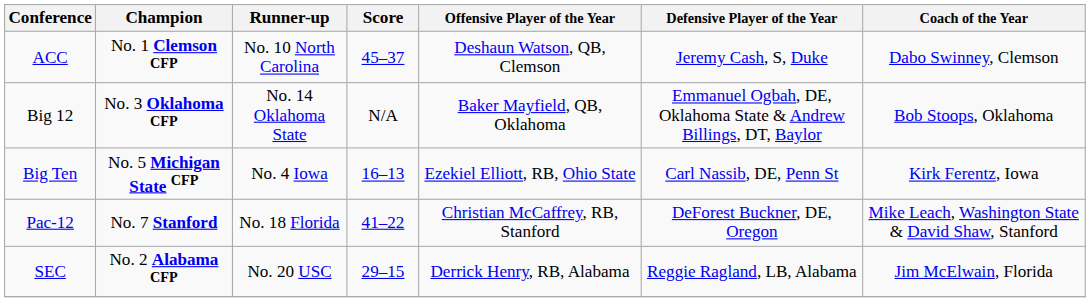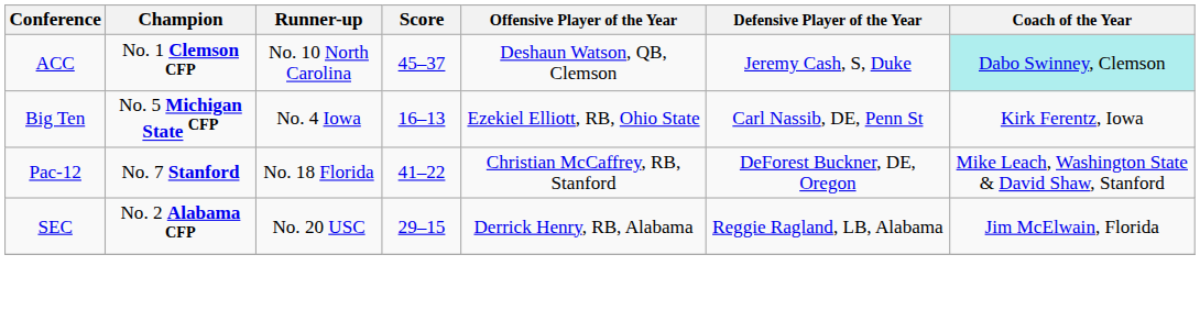 <table class="wikitable" style="text-align:center;">
 <tr>
 <th style="width:50px">Conference</th>
 <th style="width:120px">Champion</th>
 <th style="width:100px">Runner-up</th>
 <th style="width:60px;">Score</th>
 <th style="width:200px"><small>Offensive Player of the Year</small></th>
 <th style="width:200px"><small>Defensive Player of the Year</small></th>
 <th style="width:200px"><small>Coach of the Year</small></th>
 </tr>
 <tr>
 <td><a href='#'>ACC</a></td>
 <td>No. 1 <strong><a href='#'>Clemson</a></strong> <sup><strong>CFP</strong></sup></td>
 <td>No. 10 <a href='#'>North Carolina</a></td>
 <td><a href='#'>45–37</a></td>
 <td><a href='#'>Deshaun Watson</a>, QB, Clemson</td>
 <td><a href='#'>Jeremy Cash</a>, S, <a href='#'>Duke</a></td>
-<td><a href='#'>Dabo Swinney</a>, Clemson</td>
-</tr>
-<tr>
-<td>Big 12</td>
-<td>No. 3 <strong><a href='#'>Oklahoma</a></strong> <sup><strong>CFP</strong></sup></td>
-<td>No. 14 <a href='#'>Oklahoma State</a></td>
-<td>N/A</td>
-<td><a href='#'>Baker Mayfield</a>, QB, Oklahoma</td>
-<td><a href='#'>Emmanuel Ogbah</a>, DE, Oklahoma State & <a href='#'>Andrew Billings</a>, DT, <a href='#'>Baylor</a></td>
-<td><a href='#'>Bob Stoops</a>, Oklahoma</td>
+<td style="background: paleturquoise;"><a href='#'>Dabo Swinney</a>, Clemson</td>
 </tr>
 <tr>
 <td><a href='#'>Big Ten</a></td>
 <td>No. 5 <strong><a href='#'>Michigan State</a></strong> <sup><strong>CFP</strong></sup></td>
 <td>No. 4 <a href='#'>Iowa</a></td>
 <td><a href='#'>16–13</a></td>
 <td><a href='#'>Ezekiel Elliott</a>, RB, <a href='#'>Ohio State</a></td>
 <td><a href='#'>Carl Nassib</a>, DE, <a href='#'>Penn St</a></td>
 <td><a href='#'>Kirk Ferentz</a>, Iowa</td>
 </tr>
 <tr>
 <td><a href='#'>Pac-12</a></td>
 <td>No. 7 <strong><a href='#'>Stanford</a></strong></td>
 <td>No. 18 <a href='#'>Florida</a></td>
 <td><a href='#'>41–22</a></td>
 <td><a href='#'>Christian McCaffrey</a>, RB, Stanford</td>
 <td><a href='#'>DeForest Buckner</a>, DE, <a href='#'>Oregon</a></td>
 <td><a href='#'>Mike Leach</a>, <a href='#'>Washington State</a> & <a href='#'>David Shaw</a>, Stanford</td>
 </tr>
 <tr>
 <td><a href='#'>SEC</a></td>
 <td>No. 2 <strong><a href='#'>Alabama</a></strong> <sup><strong>CFP</strong></sup></td>
 <td>No. 20 <a href='#'>USC</a></td>
 <td><a href='#'>29–15</a></td>
 <td><a href='#'>Derrick Henry</a>, RB, Alabama</td>
 <td><a href='#'>Reggie Ragland</a>, LB, Alabama</td>
 <td><a href='#'>Jim McElwain</a>, Florida</td>
 </tr>
 <tr>
 </tr>
 </table>
